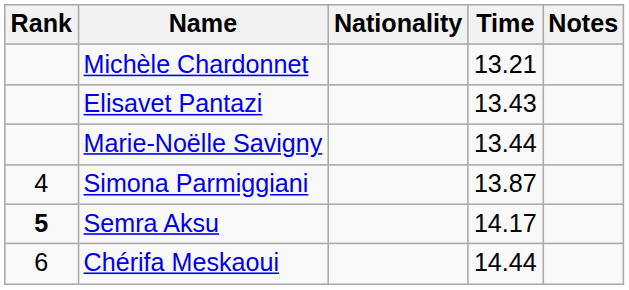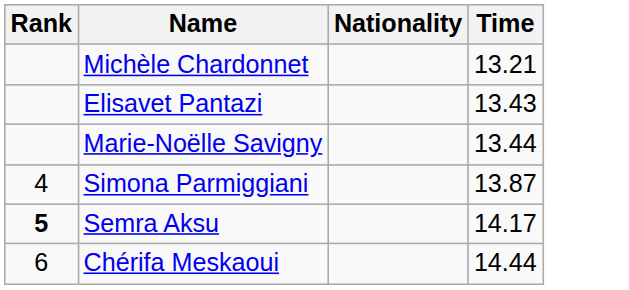 <table class="wikitable sortable" style="text-align:center">
 <tr>
 <th>Rank</th>
 <th>Name</th>
 <th>Nationality</th>
 <th>Time</th>
-<th>Notes</th>
 </tr>
 <tr>
 <td></td>
 <td align=left><a href='#'>Michèle Chardonnet</a></td>
 <td align=left></td>
 <td>13.21</td>
-<td></td>
 </tr>
 <tr>
 <td></td>
 <td align=left><a href='#'>Elisavet Pantazi</a></td>
 <td align=left></td>
 <td>13.43</td>
-<td></td>
 </tr>
 <tr>
 <td></td>
 <td align=left><a href='#'>Marie-Noëlle Savigny</a></td>
 <td align=left></td>
 <td>13.44</td>
-<td></td>
 </tr>
 <tr>
 <td>4</td>
 <td align=left><a href='#'>Simona Parmiggiani</a></td>
 <td align=left></td>
 <td>13.87</td>
-<td></td>
 </tr>
 <tr>
 <td><strong>5</strong></td>
 <td align=left><a href='#'>Semra Aksu</a></td>
 <td align=left></td>
 <td>14.17</td>
-<td></td>
 </tr>
 <tr>
 <td>6</td>
 <td align=left><a href='#'>Chérifa Meskaoui</a></td>
 <td align=left></td>
 <td>14.44</td>
-<td></td>
 </tr>
 </table>
